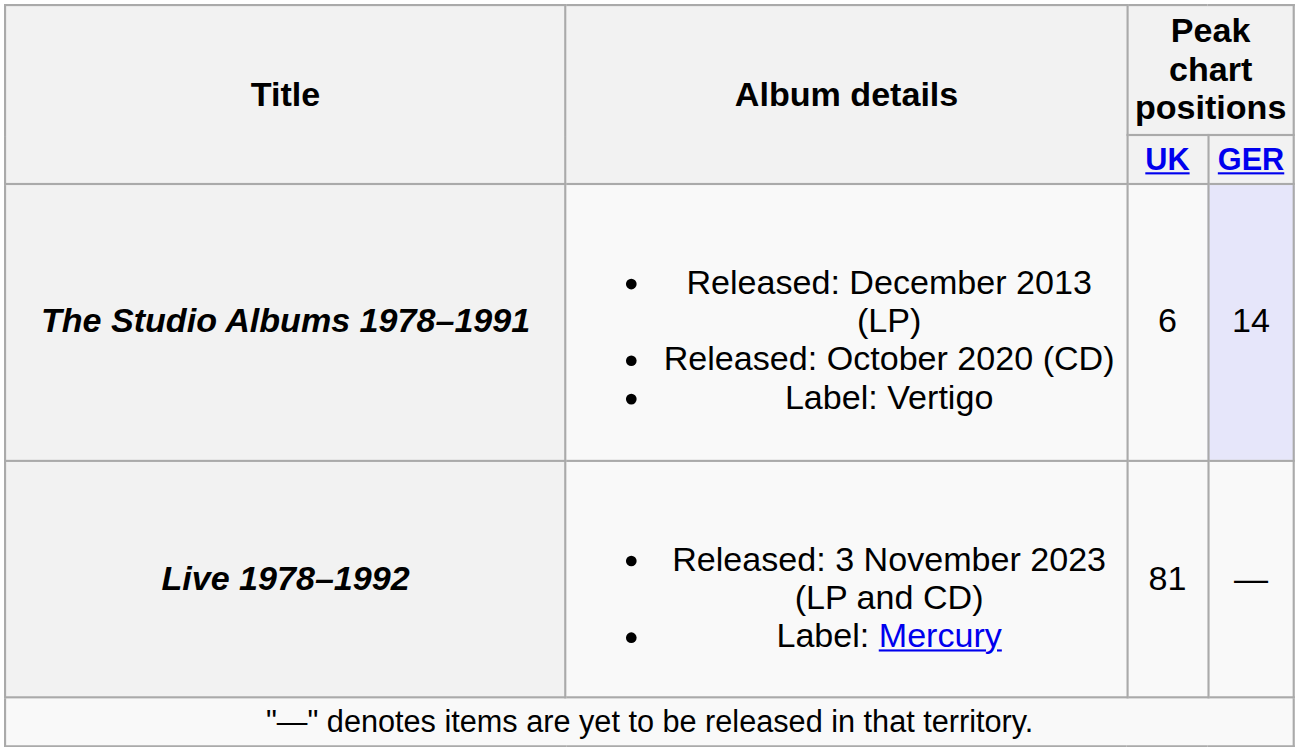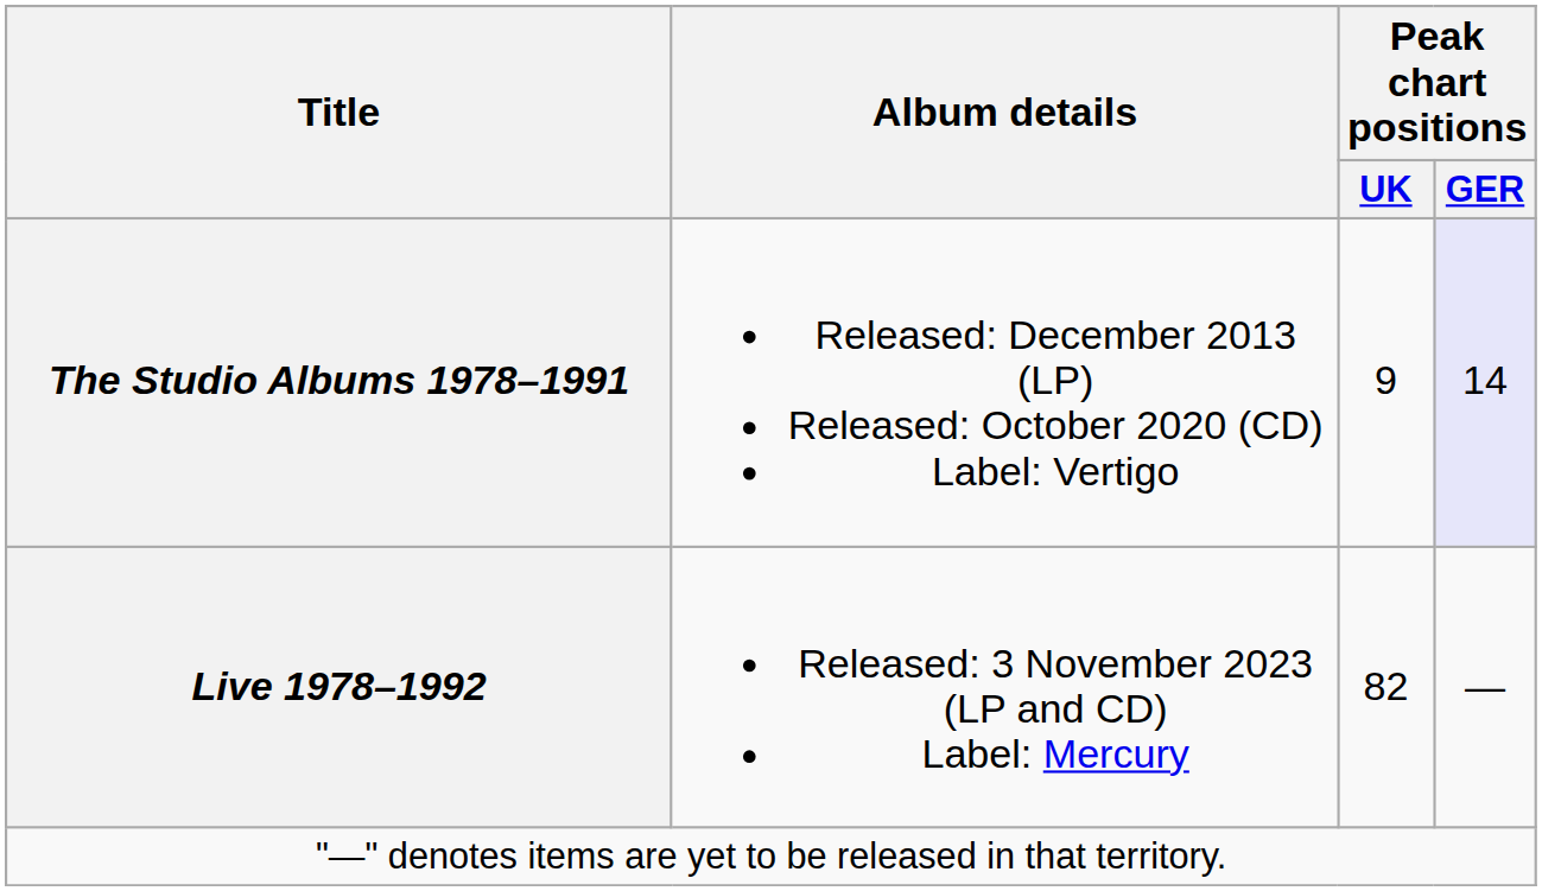 <table class="wikitable plainrowheaders" style="text-align:center;">
 <tr>
 <th scope="col" rowspan="2" style="width:16em;">Title</th>
 <th scope="col" rowspan="2" style="width:16em;">Album details</th>
 <th scope="col" colspan="2">Peak<br>chart<br>positions</th>
 </tr>
 <tr>
 <th style="width:2em;font-size:90%;"><a href='#'>UK</a><br></th>
 <th style="width:2em;font-size:90%;"><a href='#'>GER</a><br></th>
 </tr>
 <tr>
 <th scope="row"><em>The Studio Albums 1978–1991</em></th>
 <td><br><ul><li>Released: December 2013 (LP)</li><li>Released: October 2020 (CD)</li><li>Label: Vertigo</li></ul></td>
-<td>6</td>
+<td>9</td>
 <td style="background: lavender;">14</td>
 </tr>
 <tr>
 <th scope="row"><em>Live 1978–1992</em></th>
 <td><br><ul><li>Released: 3 November 2023 (LP and CD)</li><li>Label: <a href='#'>Mercury</a></li></ul></td>
-<td>81</td>
+<td>82</td>
 <td>—</td>
 </tr>
 <tr>
 <td align="center" colspan="15" style="font-size:90%">"—" denotes items are yet to be released in that territory.</td>
 </tr>
 </table>
